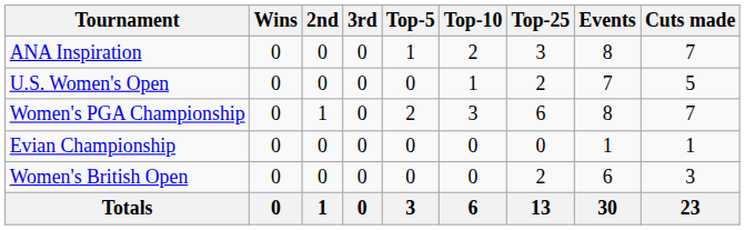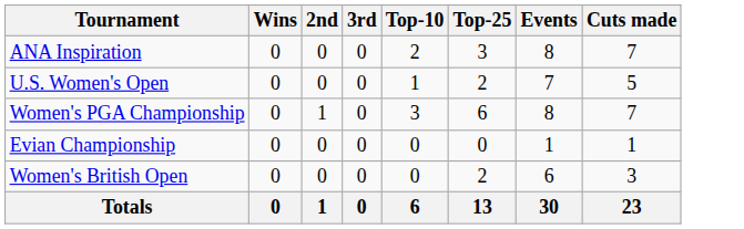 <table class=wikitable style=text-align:center>
 <tr>
 <th>Tournament</th>
 <th>Wins</th>
 <th>2nd</th>
 <th>3rd</th>
-<th>Top-5</th>
 <th>Top-10</th>
 <th>Top-25</th>
 <th>Events</th>
 <th>Cuts made</th>
 </tr>
 <tr>
 <td align=left><a href='#'>ANA Inspiration</a></td>
 <td>0</td>
 <td>0</td>
 <td>0</td>
-<td>1</td>
 <td>2</td>
 <td>3</td>
 <td>8</td>
 <td>7</td>
 </tr>
 <tr>
 <td align=left><a href='#'>U.S. Women's Open</a></td>
-<td>0</td>
 <td>0</td>
 <td>0</td>
 <td>0</td>
 <td>1</td>
 <td>2</td>
 <td>7</td>
 <td>5</td>
 </tr>
 <tr>
 <td align=left><a href='#'>Women's PGA Championship</a></td>
 <td>0</td>
 <td>1</td>
 <td>0</td>
-<td>2</td>
 <td>3</td>
 <td>6</td>
 <td>8</td>
 <td>7</td>
 </tr>
 <tr>
 <td align=left><a href='#'>Evian Championship</a></td>
-<td>0</td>
 <td>0</td>
 <td>0</td>
 <td>0</td>
 <td>0</td>
 <td>0</td>
 <td>1</td>
 <td>1</td>
 </tr>
 <tr>
 <td align=left><a href='#'>Women's British Open</a></td>
 <td>0</td>
 <td>0</td>
 <td>0</td>
 <td>0</td>
-<td>0</td>
 <td>2</td>
 <td>6</td>
 <td>3</td>
 </tr>
 <tr>
 <th>Totals</th>
 <th>0</th>
 <th>1</th>
 <th>0</th>
-<th>3</th>
 <th>6</th>
 <th>13</th>
 <th>30</th>
 <th>23</th>
 </tr>
 </table>
